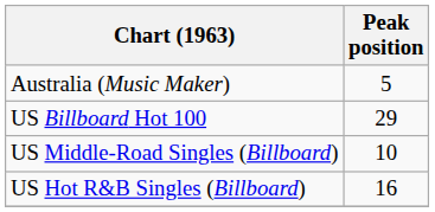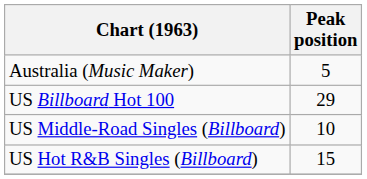 <table class="wikitable sortable">
 <tr>
 <th>Chart (1963)</th>
 <th>Peak<br>position</th>
 </tr>
 <tr>
 <td>Australia (<em>Music Maker</em>)</td>
 <td style="text-align:center;">5</td>
 </tr>
 <tr>
 <td>US <a href='#'><em>Billboard</em> Hot 100</a></td>
 <td style="text-align:center;">29</td>
 </tr>
 <tr>
 <td>US <a href='#'>Middle-Road Singles</a> (<a href='#'><em>Billboard</em></a>)</td>
 <td style="text-align:center;">10</td>
 </tr>
 <tr>
 <td>US <a href='#'>Hot R&B Singles</a> (<a href='#'><em>Billboard</em></a>)</td>
-<td style="text-align:center;">16</td>
+<td style="text-align:center;">15</td>
 </tr>
 <tr>
 </tr>
 </table>
